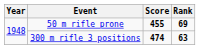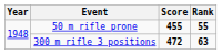 <table class="wikitable sortable" width=45% style="font-size:90%; text-align:center;">
 <tr>
 <th>Year</th>
 <th>Event</th>
 <th>Score</th>
 <th>Rank</th>
 </tr>
 <tr>
 <td rowspan=2 align="center"><a href='#'>1948</a></td>
 <td align=center><a href='#'>50 m rifle prone</a></td>
 <td><strong>455</strong></td>
-<td><strong>69</strong></td>
+<td><strong>55</strong></td>
 </tr>
 <tr>
 <td align=center><a href='#'>300 m rifle 3 positions</a></td>
-<td><strong>474</strong></td>
+<td><strong>472</strong></td>
 <td><strong>63</strong></td>
 </tr>
 </table>
